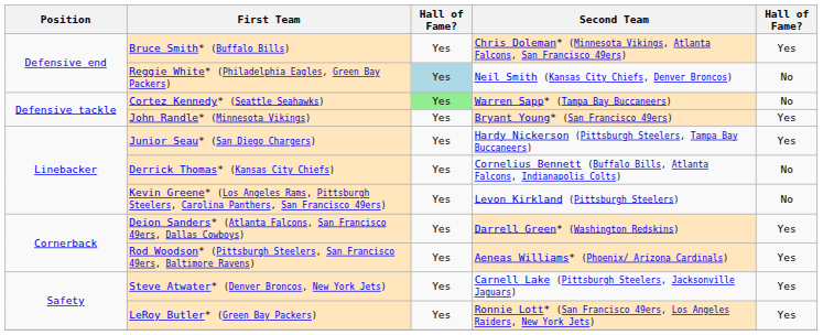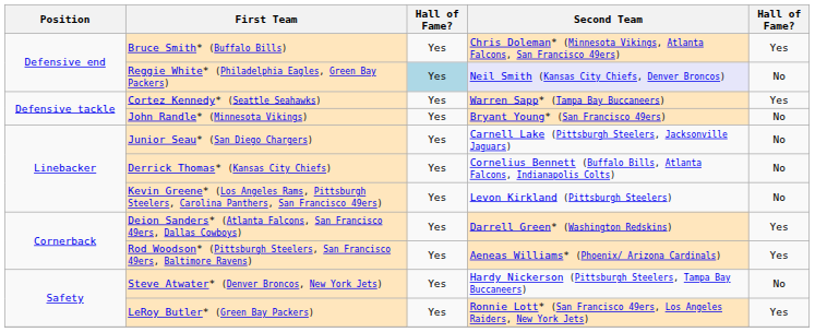 <table class="wikitable" width=80%>
 <tr>
 <th style="width:15%;">Position</th>
 <th style="width:35%;">First Team</th>
 <th style="width:7.5%;">Hall of Fame?</th>
 <th style="width:35%;">Second Team</th>
 <th style="width:7.5%;">Hall of Fame?</th>
 </tr>
 <tr>
 <td align=center rowspan="2"><a href='#'>Defensive end</a></td>
 <td style="background-color:#FFE6BD"><a href='#'>Bruce Smith</a>* <small>(<a href='#'>Buffalo Bills</a>)</small></td>
 <td align=center>Yes</td>
 <td style="background-color:#FFE6BD"><a href='#'>Chris Doleman</a>* <small>(<a href='#'>Minnesota Vikings</a>, <a href='#'>Atlanta Falcons</a>, <a href='#'>San Francisco 49ers</a>)</small></td>
 <td align=center>Yes</td>
 </tr>
 <tr>
 <td style="background-color:#FFE6BD"><a href='#'>Reggie White</a>* <small>(<a href='#'>Philadelphia Eagles</a>, <a href='#'>Green Bay Packers</a>)</small></td>
 <td align=center style="background: lightblue;">Yes</td>
-<td><a href='#'>Neil Smith</a> <small>(<a href='#'>Kansas City Chiefs</a>, <a href='#'>Denver Broncos</a>)</small></td>
+<td style="background: lavender;"><a href='#'>Neil Smith</a> <small>(<a href='#'>Kansas City Chiefs</a>, <a href='#'>Denver Broncos</a>)</small></td>
 <td align=center>No</td>
 </tr>
 <tr>
 <td align=center rowspan="2"><a href='#'>Defensive tackle</a></td>
 <td style="background-color:#FFE6BD"><a href='#'>Cortez Kennedy</a>* <small>(<a href='#'>Seattle Seahawks</a>)</small></td>
-<td align=center style="background: lightgreen;">Yes</td>
+<td align=center>Yes</td>
 <td style="background-color:#FFE6BD"><a href='#'>Warren Sapp</a>* <small>(<a href='#'>Tampa Bay Buccaneers</a>)</small></td>
-<td align=center>No</td>
+<td align=center>Yes</td>
 </tr>
 <tr>
 <td style="background-color:#FFE6BD"><a href='#'>John Randle</a>* <small>(<a href='#'>Minnesota Vikings</a>)</small></td>
 <td align=center>Yes</td>
 <td style="background-color:#FFE6BD"><a href='#'>Bryant Young</a>* <small>(<a href='#'>San Francisco 49ers</a>)</small></td>
-<td align=center>Yes</td>
+<td align=center>No</td>
 </tr>
 <tr>
 <td align=center rowspan="3"><a href='#'>Linebacker</a></td>
 <td style="background-color:#FFE6BD"><a href='#'>Junior Seau</a>* <small>(<a href='#'>San Diego Chargers</a>)</small></td>
 <td align=center>Yes</td>
-<td><a href='#'>Hardy Nickerson</a> <small>(<a href='#'>Pittsburgh Steelers</a>, <a href='#'>Tampa Bay Buccaneers</a>)</small></td>
-<td align=center>Yes</td>
+<td><a href='#'>Carnell Lake</a> <small>(<a href='#'>Pittsburgh Steelers</a>, <a href='#'>Jacksonville Jaguars</a>)</small></td>
+<td align=center>No</td>
 </tr>
 <tr>
 <td style="background-color:#FFE6BD"><a href='#'>Derrick Thomas</a>* <small>(<a href='#'>Kansas City Chiefs</a>)</small></td>
 <td align=center>Yes</td>
 <td><a href='#'>Cornelius Bennett</a> <small>(<a href='#'>Buffalo Bills</a>, <a href='#'>Atlanta Falcons</a>, <a href='#'>Indianapolis Colts</a>)</small></td>
 <td align=center>No</td>
 </tr>
 <tr>
 <td style="background-color:#FFE6BD"><a href='#'>Kevin Greene</a>* <small>(<a href='#'>Los Angeles Rams</a>, <a href='#'>Pittsburgh Steelers</a>, <a href='#'>Carolina Panthers</a>, <a href='#'>San Francisco 49ers</a>)</small></td>
 <td align=center>Yes</td>
 <td><a href='#'>Levon Kirkland</a> <small>(<a href='#'>Pittsburgh Steelers</a>)</small></td>
 <td align=center>No</td>
 </tr>
 <tr>
 <td align=center rowspan="2"><a href='#'>Cornerback</a></td>
 <td style="background-color:#FFE6BD"><a href='#'>Deion Sanders</a>* <small>(<a href='#'>Atlanta Falcons</a>, <a href='#'>San Francisco 49ers</a>, <a href='#'>Dallas Cowboys</a>)</small></td>
 <td align=center>Yes</td>
 <td style="background-color:#FFE6BD"><a href='#'>Darrell Green</a>* <small>(<a href='#'>Washington Redskins</a>)</small></td>
 <td align=center>Yes</td>
 </tr>
 <tr>
 <td style="background-color:#FFE6BD"><a href='#'>Rod Woodson</a>* <small>(<a href='#'>Pittsburgh Steelers</a>, <a href='#'>San Francisco 49ers</a>, <a href='#'>Baltimore Ravens</a>)</small></td>
 <td align=center>Yes</td>
 <td style="background-color:#FFE6BD"><a href='#'>Aeneas Williams</a>* <small>(<a href='#'>Phoenix/ Arizona Cardinals</a>)</small></td>
 <td align=center>Yes</td>
 </tr>
 <tr>
 <td align=center rowspan="2"><a href='#'>Safety</a></td>
 <td style="background-color:#FFE6BD"><a href='#'>Steve Atwater</a>* <small>(<a href='#'>Denver Broncos</a>, <a href='#'>New York Jets</a>)</small></td>
 <td align=center>Yes</td>
-<td><a href='#'>Carnell Lake</a> <small>(<a href='#'>Pittsburgh Steelers</a>, <a href='#'>Jacksonville Jaguars</a>)</small></td>
-<td align=center>Yes</td>
+<td><a href='#'>Hardy Nickerson</a> <small>(<a href='#'>Pittsburgh Steelers</a>, <a href='#'>Tampa Bay Buccaneers</a>)</small></td>
+<td align=center>No</td>
 </tr>
 <tr>
 <td style="background-color:#FFE6BD"><a href='#'>LeRoy Butler</a>* <small>(<a href='#'>Green Bay Packers</a>)</small></td>
 <td align=center>Yes</td>
 <td style="background-color:#FFE6BD"><a href='#'>Ronnie Lott</a>* <small>(<a href='#'>San Francisco 49ers</a>, <a href='#'>Los Angeles Raiders</a>, <a href='#'>New York Jets</a>)</small></td>
 <td align=center>Yes</td>
 </tr>
 <tr>
 </tr>
 </table>
